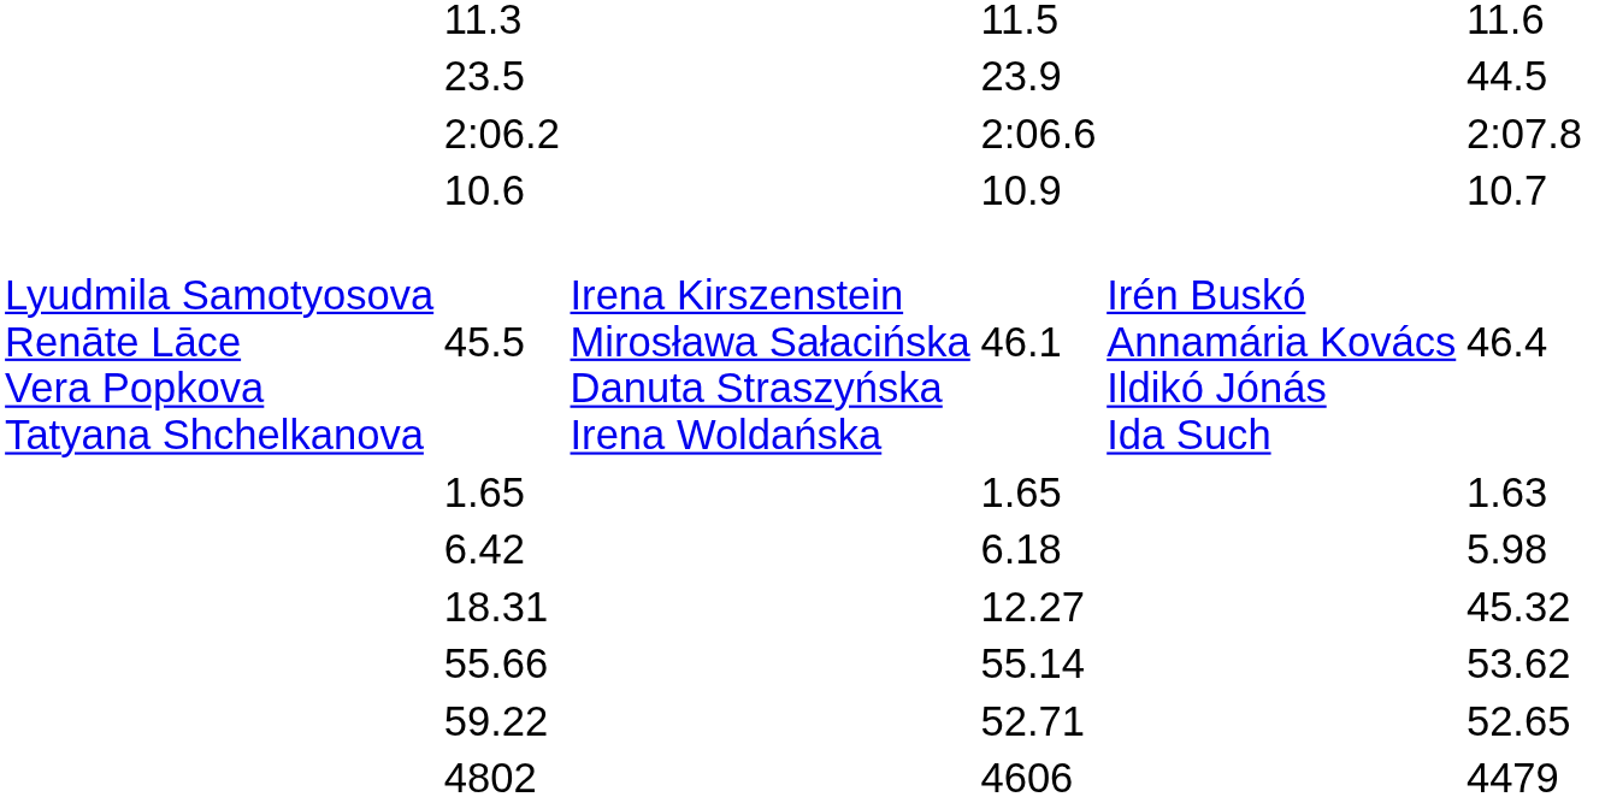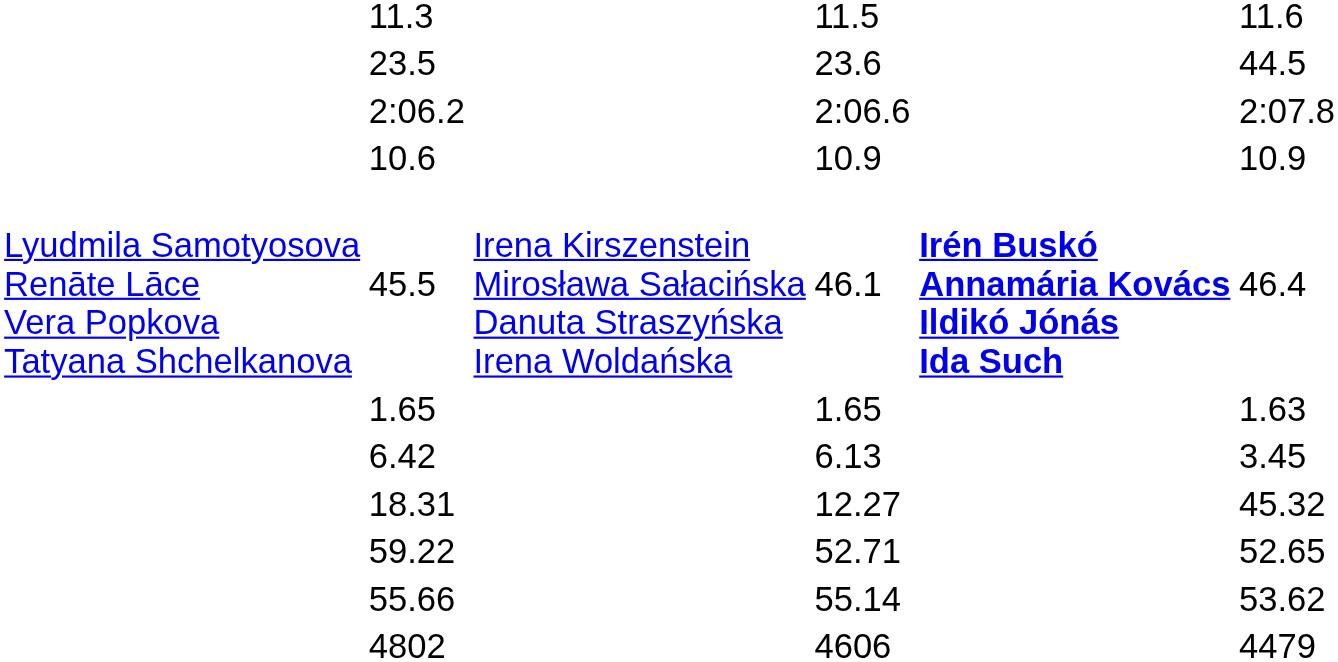 <table>
 <tr>
 <td></td>
 <td></td>
 <td>11.3</td>
 <td></td>
 <td>11.5</td>
 <td></td>
 <td>11.6</td>
 </tr>
 <tr>
 <td></td>
 <td></td>
 <td>23.5</td>
 <td></td>
-<td>23.9</td>
+<td>23.6</td>
 <td></td>
 <td>44.5</td>
 </tr>
 <tr>
 <td></td>
 <td></td>
 <td>2:06.2</td>
 <td></td>
 <td>2:06.6</td>
 <td></td>
 <td>2:07.8</td>
 </tr>
 <tr>
 <td></td>
 <td></td>
 <td>10.6</td>
 <td></td>
 <td>10.9</td>
 <td></td>
-<td>10.7</td>
+<td>10.9</td>
 </tr>
 <tr>
 <td></td>
 <td><br><a href='#'>Lyudmila Samotyosova</a><br><a href='#'>Renāte Lāce</a><br><a href='#'>Vera Popkova</a><br><a href='#'>Tatyana Shchelkanova</a></td>
 <td>45.5</td>
 <td><br><a href='#'>Irena Kirszenstein</a><br><a href='#'>Mirosława Sałacińska</a><br><a href='#'>Danuta Straszyńska</a><br><a href='#'>Irena Woldańska</a></td>
 <td>46.1</td>
-<td><br><a href='#'>Irén Buskó</a><br><a href='#'>Annamária Kovács</a><br><a href='#'>Ildikó Jónás</a><br><a href='#'>Ida Such</a></td>
+<td><strong><br><a href='#'>Irén Buskó</a><br><a href='#'>Annamária Kovács</a><br><a href='#'>Ildikó Jónás</a><br><a href='#'>Ida Such</a></strong></td>
 <td>46.4</td>
 </tr>
 <tr>
 <td></td>
 <td></td>
 <td>1.65</td>
 <td></td>
 <td>1.65</td>
 <td></td>
 <td>1.63</td>
 </tr>
 <tr>
 <td></td>
 <td></td>
 <td>6.42</td>
 <td></td>
-<td>6.18</td>
+<td>6.13</td>
 <td></td>
-<td>5.98</td>
+<td>3.45</td>
 </tr>
 <tr>
 <td></td>
 <td></td>
 <td>18.31</td>
 <td></td>
 <td>12.27</td>
 <td></td>
 <td>45.32</td>
 </tr>
 <tr>
 <td></td>
 <td></td>
+<td>59.22</td>
+<td></td>
+<td>52.71</td>
+<td></td>
+<td>52.65</td>
+</tr>
+<tr>
+<td></td>
+<td></td>
 <td>55.66</td>
 <td></td>
 <td>55.14</td>
 <td></td>
 <td>53.62</td>
-</tr>
-<tr>
-<td></td>
-<td></td>
-<td>59.22</td>
-<td></td>
-<td>52.71</td>
-<td></td>
-<td>52.65</td>
 </tr>
 <tr>
 <td></td>
 <td></td>
 <td>4802</td>
 <td></td>
 <td>4606</td>
 <td></td>
 <td>4479</td>
 </tr>
 </table>
